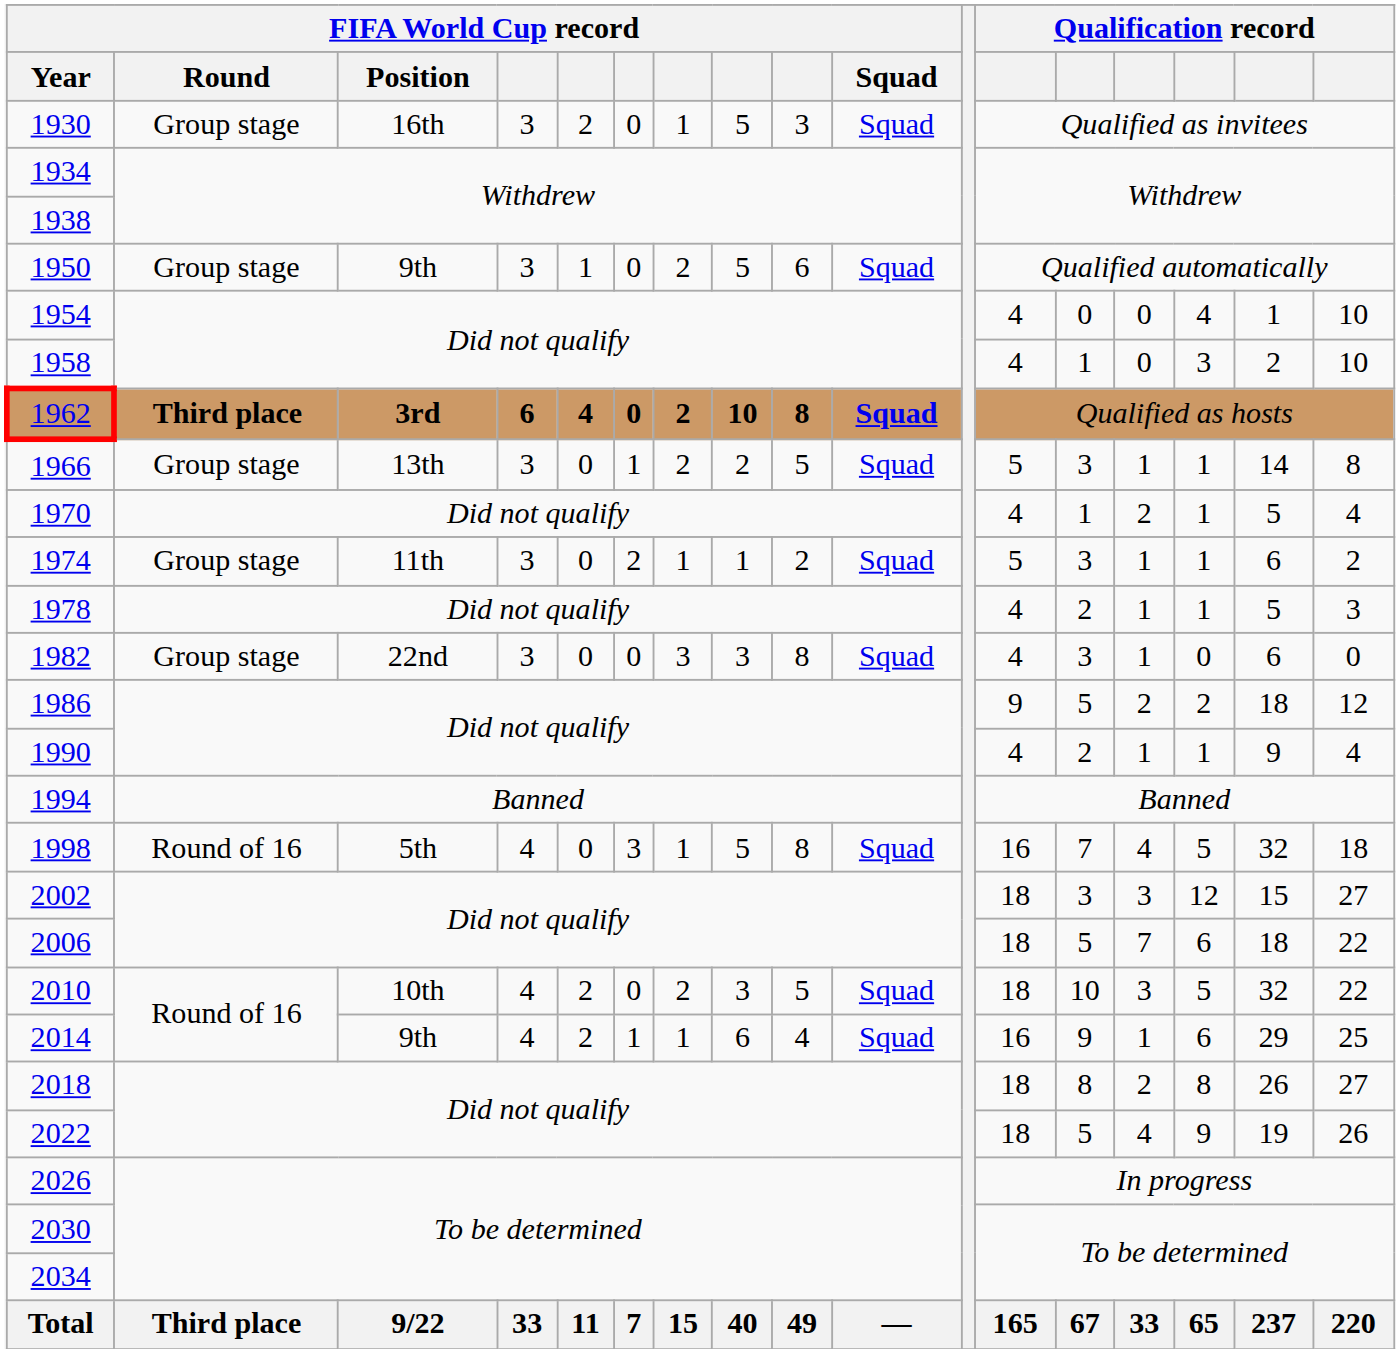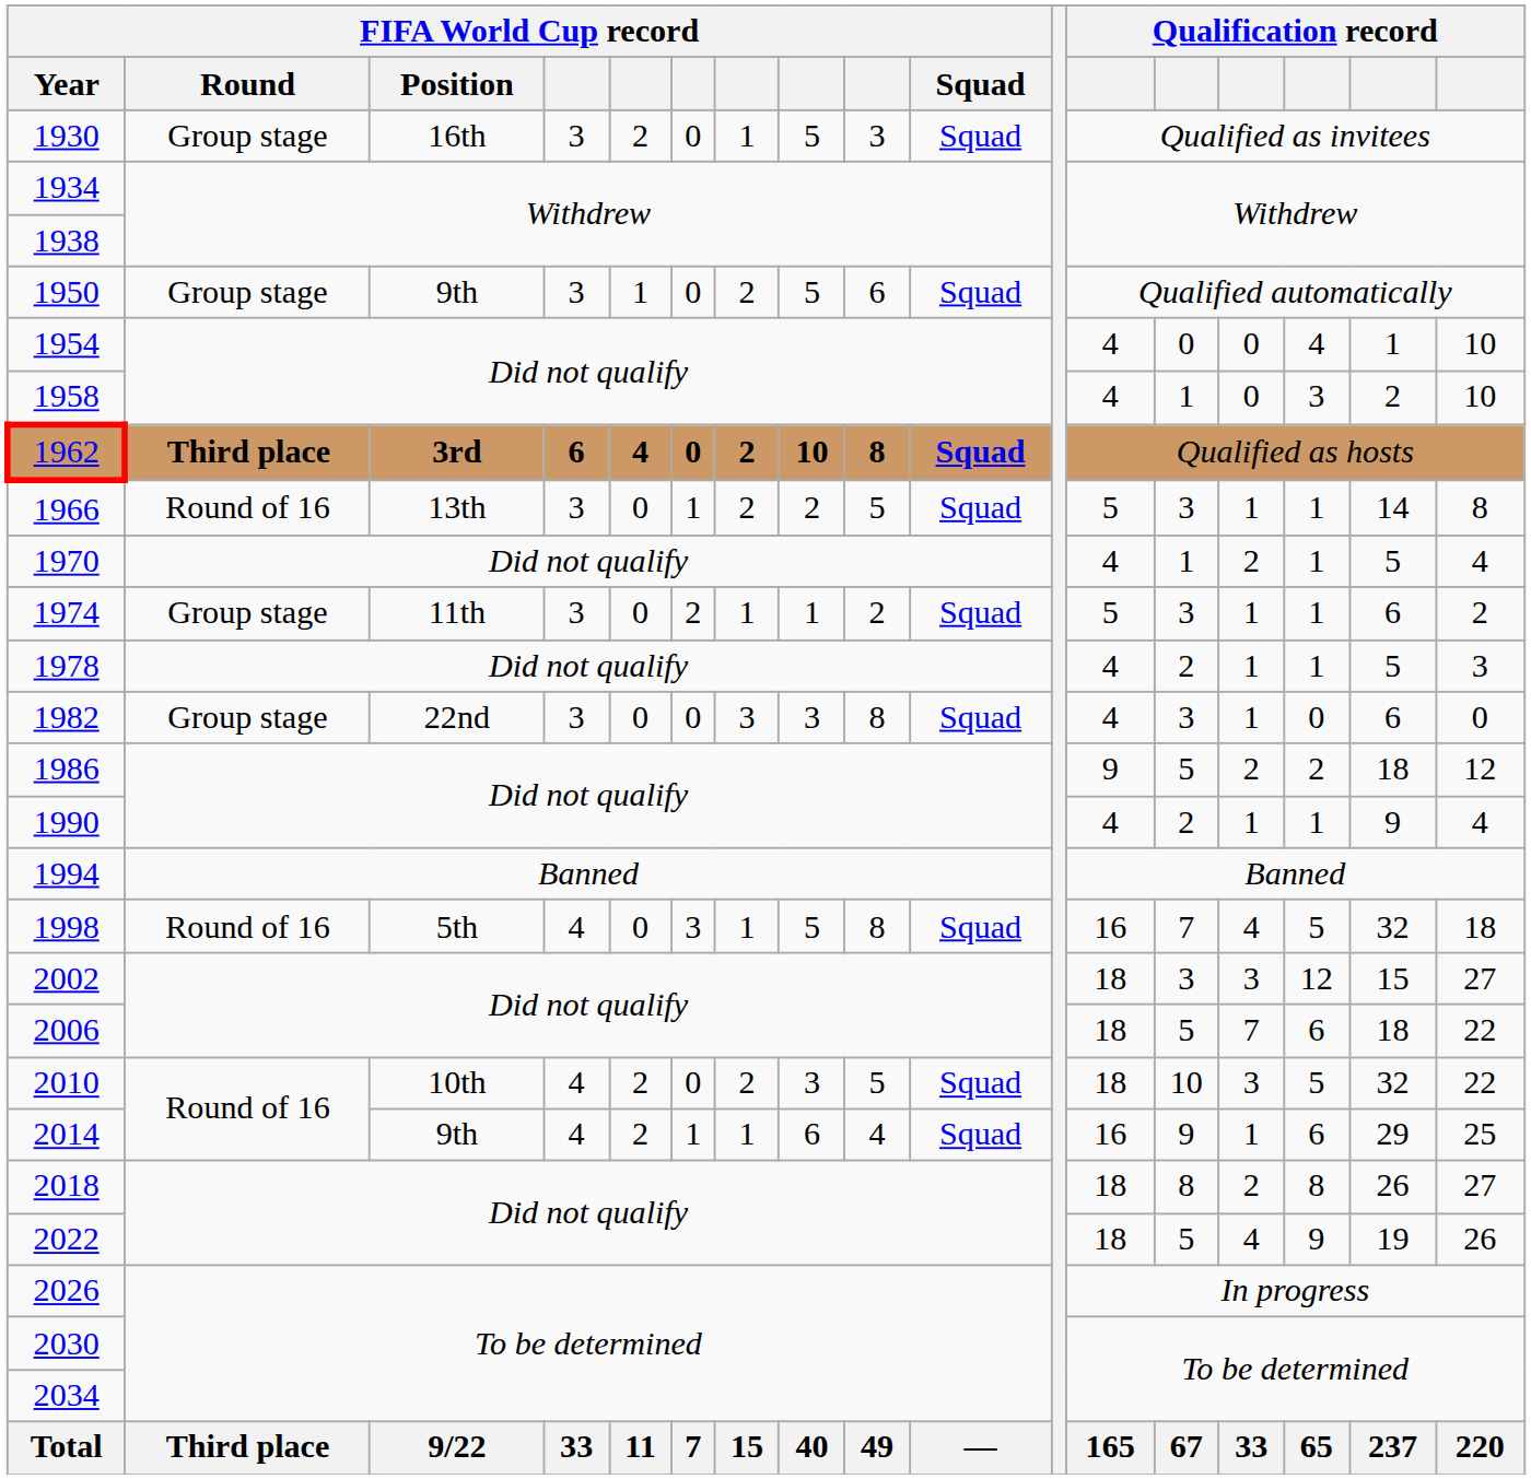 <table class="wikitable" style="text-align: center;">
 <tr>
 <th colspan=10><a href='#'>FIFA World Cup</a> record</th>
 <th width=1% rowspan=28></th>
 <th colspan=7><a href='#'>Qualification</a> record</th>
 </tr>
 <tr>
 <th>Year</th>
 <th>Round</th>
 <th>Position</th>
 <th></th>
 <th></th>
 <th></th>
 <th></th>
 <th></th>
 <th></th>
 <th>Squad</th>
 <th></th>
 <th></th>
 <th></th>
 <th></th>
 <th></th>
 <th></th>
 </tr>
 <tr>
 <td> <a href='#'>1930</a></td>
 <td>Group stage</td>
 <td>16th</td>
 <td>3</td>
 <td>2</td>
 <td>0</td>
 <td>1</td>
 <td>5</td>
 <td>3</td>
 <td><a href='#'>Squad</a></td>
 <td colspan=7><em>Qualified as invitees</em></td>
 </tr>
 <tr>
 <td> <a href='#'>1934</a></td>
 <td colspan=9 rowspan=2><em>Withdrew</em></td>
 <td colspan=7 rowspan=2><em>Withdrew</em></td>
 </tr>
 <tr>
 <td> <a href='#'>1938</a></td>
 </tr>
 <tr>
 <td> <a href='#'>1950</a></td>
 <td>Group stage</td>
 <td>9th</td>
 <td>3</td>
 <td>1</td>
 <td>0</td>
 <td>2</td>
 <td>5</td>
 <td>6</td>
 <td><a href='#'>Squad</a></td>
 <td colspan=7><em>Qualified automatically</em></td>
 </tr>
 <tr>
 <td> <a href='#'>1954</a></td>
 <td colspan=9 rowspan=2><em>Did not qualify</em></td>
 <td>4</td>
 <td>0</td>
 <td>0</td>
 <td>4</td>
 <td>1</td>
 <td>10</td>
 </tr>
 <tr>
 <td> <a href='#'>1958</a></td>
 <td>4</td>
 <td>1</td>
 <td>0</td>
 <td>3</td>
 <td>2</td>
 <td>10</td>
 </tr>
 <tr style="background:#c96">
 <td style="border: 3px solid red"> <a href='#'>1962</a></td>
 <td><strong>Third place</strong></td>
 <td><strong>3rd</strong></td>
 <td><strong>6</strong></td>
 <td><strong>4</strong></td>
 <td><strong>0</strong></td>
 <td><strong>2</strong></td>
 <td><strong>10</strong></td>
 <td><strong>8</strong></td>
 <td><strong><a href='#'>Squad</a></strong></td>
 <td colspan=7><em>Qualified as hosts</em></td>
 </tr>
 <tr>
 <td> <a href='#'>1966</a></td>
-<td>Group stage</td>
+<td>Round of 16</td>
 <td>13th</td>
 <td>3</td>
 <td>0</td>
 <td>1</td>
 <td>2</td>
 <td>2</td>
 <td>5</td>
 <td><a href='#'>Squad</a></td>
 <td>5</td>
 <td>3</td>
 <td>1</td>
 <td>1</td>
 <td>14</td>
 <td>8</td>
 </tr>
 <tr>
 <td> <a href='#'>1970</a></td>
 <td colspan=9><em>Did not qualify</em></td>
 <td>4</td>
 <td>1</td>
 <td>2</td>
 <td>1</td>
 <td>5</td>
 <td>4</td>
 </tr>
 <tr>
 <td> <a href='#'>1974</a></td>
 <td>Group stage</td>
 <td>11th</td>
 <td>3</td>
 <td>0</td>
 <td>2</td>
 <td>1</td>
 <td>1</td>
 <td>2</td>
 <td><a href='#'>Squad</a></td>
 <td>5</td>
 <td>3</td>
 <td>1</td>
 <td>1</td>
 <td>6</td>
 <td>2</td>
 </tr>
 <tr>
 <td> <a href='#'>1978</a></td>
 <td colspan=9><em>Did not qualify</em></td>
 <td>4</td>
 <td>2</td>
 <td>1</td>
 <td>1</td>
 <td>5</td>
 <td>3</td>
 </tr>
 <tr>
 <td> <a href='#'>1982</a></td>
 <td>Group stage</td>
 <td>22nd</td>
 <td>3</td>
 <td>0</td>
 <td>0</td>
 <td>3</td>
 <td>3</td>
 <td>8</td>
 <td><a href='#'>Squad</a></td>
 <td>4</td>
 <td>3</td>
 <td>1</td>
 <td>0</td>
 <td>6</td>
 <td>0</td>
 </tr>
 <tr>
 <td> <a href='#'>1986</a></td>
 <td colspan=9 rowspan=2><em>Did not qualify</em></td>
 <td>9</td>
 <td>5</td>
 <td>2</td>
 <td>2</td>
 <td>18</td>
 <td>12</td>
 </tr>
 <tr>
 <td> <a href='#'>1990</a></td>
 <td>4</td>
 <td>2</td>
 <td>1</td>
 <td>1</td>
 <td>9</td>
 <td>4</td>
 </tr>
 <tr>
 <td> <a href='#'>1994</a></td>
 <td colspan=9><em>Banned</em></td>
 <td colspan=7><em>Banned</em></td>
 </tr>
 <tr>
 <td> <a href='#'>1998</a></td>
 <td>Round of 16</td>
 <td>5th</td>
 <td>4</td>
 <td>0</td>
 <td>3</td>
 <td>1</td>
 <td>5</td>
 <td>8</td>
 <td><a href='#'>Squad</a></td>
 <td>16</td>
 <td>7</td>
 <td>4</td>
 <td>5</td>
 <td>32</td>
 <td>18</td>
 </tr>
 <tr>
 <td>  <a href='#'>2002</a></td>
 <td colspan=9 rowspan=2><em>Did not qualify</em></td>
 <td>18</td>
 <td>3</td>
 <td>3</td>
 <td>12</td>
 <td>15</td>
 <td>27</td>
 </tr>
 <tr>
 <td> <a href='#'>2006</a></td>
 <td>18</td>
 <td>5</td>
 <td>7</td>
 <td>6</td>
 <td>18</td>
 <td>22</td>
 </tr>
 <tr>
 <td> <a href='#'>2010</a></td>
 <td rowspan=2>Round of 16</td>
 <td>10th</td>
 <td>4</td>
 <td>2</td>
 <td>0</td>
 <td>2</td>
 <td>3</td>
 <td>5</td>
 <td><a href='#'>Squad</a></td>
 <td>18</td>
 <td>10</td>
 <td>3</td>
 <td>5</td>
 <td>32</td>
 <td>22</td>
 </tr>
 <tr>
 <td> <a href='#'>2014</a></td>
 <td>9th</td>
 <td>4</td>
 <td>2</td>
 <td>1</td>
 <td>1</td>
 <td>6</td>
 <td>4</td>
 <td><a href='#'>Squad</a></td>
 <td>16</td>
 <td>9</td>
 <td>1</td>
 <td>6</td>
 <td>29</td>
 <td>25</td>
 </tr>
 <tr>
 <td> <a href='#'>2018</a></td>
 <td colspan=9 rowspan=2><em>Did not qualify</em></td>
 <td>18</td>
 <td>8</td>
 <td>2</td>
 <td>8</td>
 <td>26</td>
 <td>27</td>
 </tr>
 <tr>
 <td> <a href='#'>2022</a></td>
 <td>18</td>
 <td>5</td>
 <td>4</td>
 <td>9</td>
 <td>19</td>
 <td>26</td>
 </tr>
 <tr>
 <td>   <a href='#'>2026</a></td>
 <td colspan=9 rowspan=3><em>To be determined</em></td>
 <td colspan=6><em>In progress</em></td>
 </tr>
 <tr>
 <td>   <a href='#'>2030</a></td>
 <td colspan=6 rowspan=2><em>To be determined</em></td>
 </tr>
 <tr>
 <td> <a href='#'>2034</a></td>
 </tr>
 <tr>
 <th>Total</th>
 <th>Third place</th>
 <th>9/22</th>
 <th>33</th>
 <th>11</th>
 <th>7</th>
 <th>15</th>
 <th>40</th>
 <th>49</th>
 <th>—</th>
 <th>165</th>
 <th>67</th>
 <th>33</th>
 <th>65</th>
 <th>237</th>
 <th>220</th>
 </tr>
 </table>
